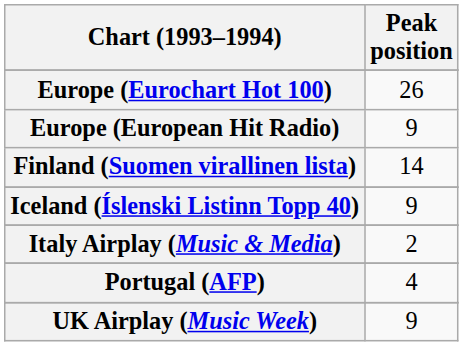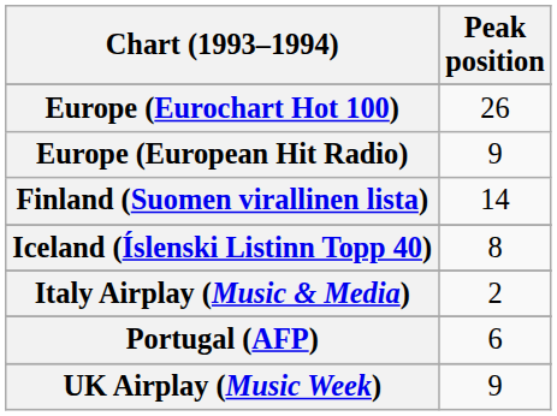 <table class="wikitable sortable plainrowheaders" style="text-align:center">
 <tr>
 <th scope="col">Chart (1993–1994)</th>
 <th scope="col">Peak<br>position</th>
 </tr>
 <tr>
 </tr>
 <tr>
 </tr>
 <tr>
 </tr>
 <tr>
 <th scope="row">Europe (<a href='#'>Eurochart Hot 100</a>)</th>
 <td>26</td>
 </tr>
 <tr>
 <th scope="row">Europe (European Hit Radio)</th>
 <td>9</td>
 </tr>
 <tr>
 <th scope="row">Finland (<a href='#'>Suomen virallinen lista</a>)</th>
 <td>14</td>
 </tr>
 <tr>
 </tr>
 <tr>
 </tr>
 <tr>
 <th scope="row">Iceland (<a href='#'>Íslenski Listinn Topp 40</a>)</th>
-<td>9</td>
+<td>8</td>
 </tr>
 <tr>
 </tr>
 <tr>
 <th scope="row">Italy Airplay (<em><a href='#'>Music & Media</a></em>)</th>
 <td>2</td>
 </tr>
 <tr>
 </tr>
 <tr>
 </tr>
 <tr>
 </tr>
 <tr>
 </tr>
 <tr>
 <th scope="row">Portugal (<a href='#'>AFP</a>)</th>
-<td>4</td>
+<td>6</td>
 </tr>
 <tr>
 </tr>
 <tr>
 </tr>
 <tr>
 </tr>
 <tr>
 <th scope="row">UK Airplay (<em><a href='#'>Music Week</a></em>)</th>
 <td>9</td>
 </tr>
 </table>
